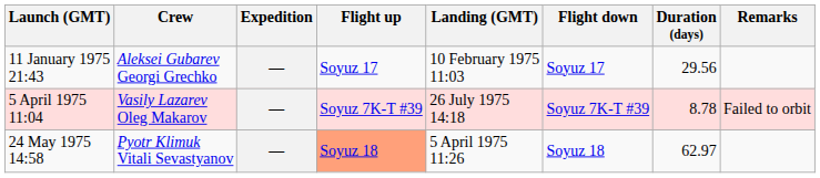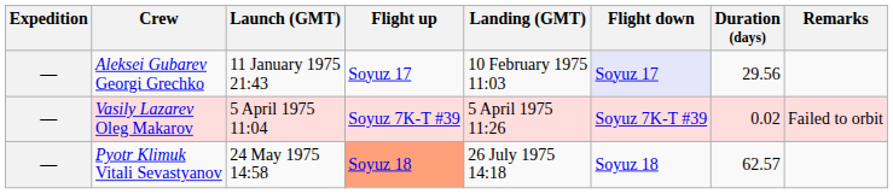 <table class="wikitable">
 <tr style="background-color: #efefef" valign="top">
+<th>Expedition</th>
+<th>Crew</th>
 <th>Launch (GMT)</th>
-<th>Crew</th>
-<th>Expedition</th>
 <th>Flight up</th>
 <th>Landing (GMT)</th>
 <th>Flight down</th>
 <th>Duration<br><small>(days)</small></th>
 <th>Remarks</th>
 </tr>
 <tr>
+<th>—</th>
+<td><em><a href='#'>Aleksei Gubarev</a></em><br><a href='#'>Georgi Grechko</a></td>
 <td>11 January 1975<br>21:43</td>
-<td><em><a href='#'>Aleksei Gubarev</a></em><br><a href='#'>Georgi Grechko</a></td>
-<th>—</th>
 <td><a href='#'>Soyuz 17</a></td>
 <td>10 February 1975<br>11:03</td>
-<td><a href='#'>Soyuz 17</a></td>
+<td style="background: lavender;"><a href='#'>Soyuz 17</a></td>
 <td style="text-align: right">29.56</td>
 <td></td>
 </tr>
 <tr style="background-color:#ffdddd;">
+<th>—</th>
+<td><em><a href='#'>Vasily Lazarev</a></em><br><a href='#'>Oleg Makarov</a></td>
 <td>5 April 1975<br>11:04</td>
-<td><em><a href='#'>Vasily Lazarev</a></em><br><a href='#'>Oleg Makarov</a></td>
-<th>—</th>
 <td><a href='#'>Soyuz 7K-T #39</a></td>
-<td>26 July 1975<br>14:18</td>
+<td>5 April 1975<br>11:26</td>
 <td><a href='#'>Soyuz 7K-T #39</a></td>
-<td style="text-align: right">8.78</td>
+<td style="text-align: right">0.02</td>
 <td>Failed to orbit</td>
 </tr>
 <tr>
+<th>—</th>
+<td><em><a href='#'>Pyotr Klimuk</a></em><br><a href='#'>Vitali Sevastyanov</a></td>
 <td>24 May 1975<br>14:58</td>
-<td><em><a href='#'>Pyotr Klimuk</a></em><br><a href='#'>Vitali Sevastyanov</a></td>
-<th>—</th>
 <td style="background: lightsalmon;"><a href='#'>Soyuz 18</a></td>
-<td>5 April 1975<br>11:26</td>
+<td>26 July 1975<br>14:18</td>
 <td><a href='#'>Soyuz 18</a></td>
-<td style="text-align: right">62.97</td>
+<td style="text-align: right">62.57</td>
 <td></td>
 </tr>
 </table>
